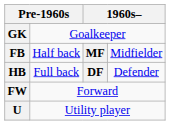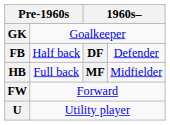 <table class="wikitable plainrowheaders" style="text-align:center;margin-left:1em;float:right">
 <tr>
 <th colspan=2 scope=col>Pre-1960s</th>
 <th colspan=2 scope=col>1960s–</th>
 </tr>
 <tr>
 <th>GK</th>
 <td colspan=3><a href='#'>Goalkeeper</a></td>
 </tr>
 <tr>
 <th>FB</th>
 <td><a href='#'>Half back</a></td>
-<th>MF</th>
-<td><a href='#'>Midfielder</a></td>
+<th>DF</th>
+<td><a href='#'>Defender</a></td>
 </tr>
 <tr>
 <th>HB</th>
 <td><a href='#'>Full back</a></td>
-<th>DF</th>
-<td><a href='#'>Defender</a></td>
+<th>MF</th>
+<td><a href='#'>Midfielder</a></td>
 </tr>
 <tr>
 <th>FW</th>
 <td colspan=3><a href='#'>Forward</a></td>
 </tr>
 <tr>
 <th>U</th>
 <td colspan=3><a href='#'>Utility player</a></td>
 </tr>
 </table>
